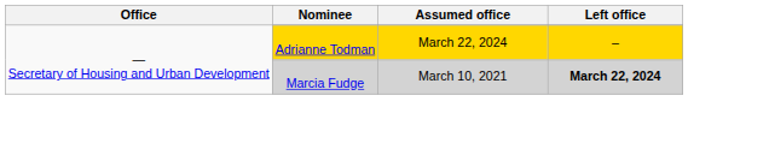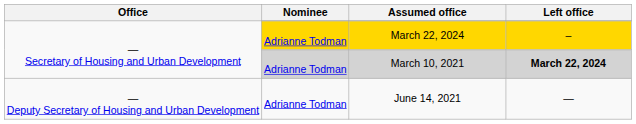 <table class="wikitable sortable" style="text-align:center">
 <tr>
 <th>Office</th>
 <th>Nominee</th>
 <th style="width:25%;" data-sort-type="date">Assumed office</th>
 <th style="width:20%;" data-sort-type="date">Left office</th>
 </tr>
 <tr>
 <td rowspan="3"><br>—<br><a href='#'>Secretary of Housing and Urban Development</a></td>
 </tr>
 <tr style="background:gold;">
 <td><br><a href='#'>Adrianne Todman</a></td>
 <td>March 22, 2024</td>
 <td>–</td>
 </tr>
 <tr style="background:lightgray;">
-<td><br><a href='#'>Marcia Fudge</a></td>
+<td><br><a href='#'>Adrianne Todman</a></td>
 <td>March 10, 2021<br></td>
 <td><strong>March 22, 2024</strong></td>
 </tr>
+<tr>
+<td><br>—<br><a href='#'>Deputy Secretary of Housing and Urban Development</a></td>
+<td><br><a href='#'>Adrianne Todman</a></td>
+<td>June 14, 2021<br></td>
+<td>—</td>
+</tr>
 </table>
